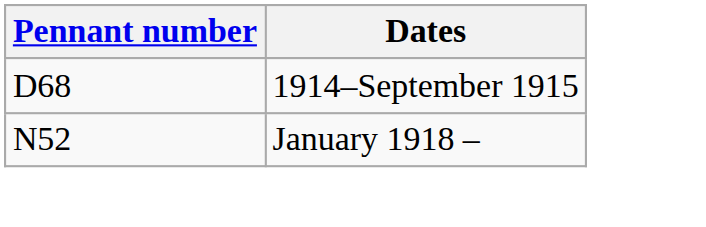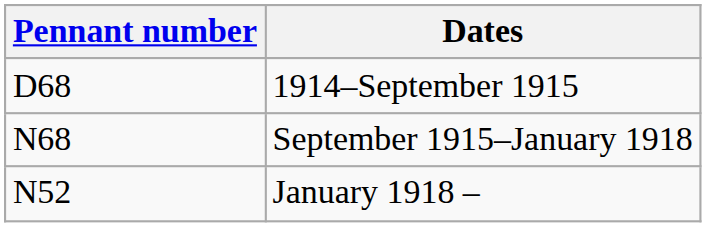 <table class="wikitable">
 <tr>
 <th><a href='#'>Pennant number</a></th>
 <th>Dates</th>
 </tr>
 <tr>
 <td>D68</td>
 <td>1914–September 1915</td>
 </tr>
 <tr>
+<td>N68</td>
+<td>September 1915–January 1918</td>
+</tr>
+<tr>
 <td>N52</td>
 <td>January 1918 –</td>
 </tr>
 </table>
